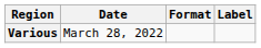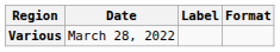 <table class="wikitable plainrowheaders">
 <tr>
 <th>Region</th>
 <th>Date</th>
+<th>Label</th>
 <th>Format</th>
-<th>Label</th>
 </tr>
 <tr>
 <th scope="row">Various</th>
 <td>March 28, 2022</td>
 <td></td>
 <td></td>
 </tr>
 </table>
